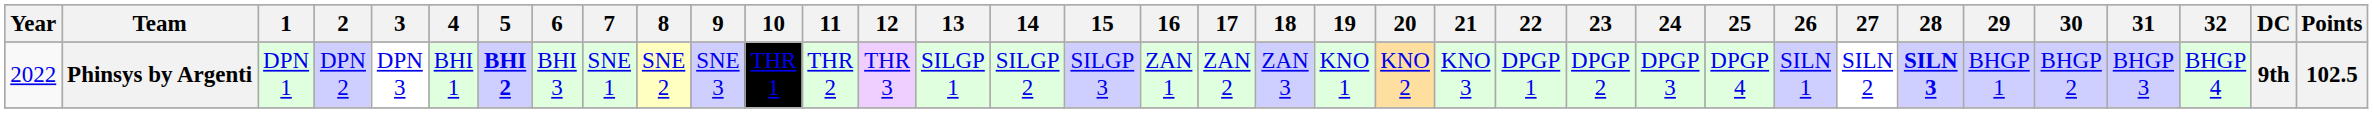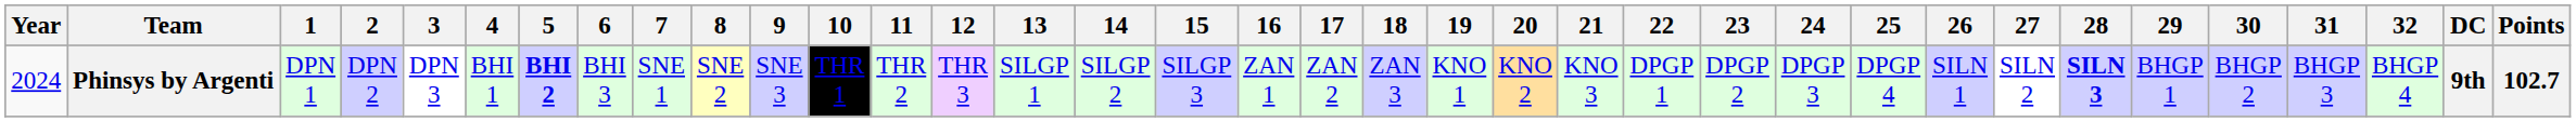 <table class="wikitable" style="text-align:center; font-size:85%">
 <tr>
 <th>Year</th>
 <th>Team</th>
 <th>1</th>
 <th>2</th>
 <th>3</th>
 <th>4</th>
 <th>5</th>
 <th>6</th>
 <th>7</th>
 <th>8</th>
 <th>9</th>
 <th>10</th>
 <th>11</th>
 <th>12</th>
 <th>13</th>
 <th>14</th>
 <th>15</th>
 <th>16</th>
 <th>17</th>
 <th>18</th>
 <th>19</th>
 <th>20</th>
 <th>21</th>
 <th>22</th>
 <th>23</th>
 <th>24</th>
 <th>25</th>
 <th>26</th>
 <th>27</th>
 <th>28</th>
 <th>29</th>
 <th>30</th>
 <th>31</th>
 <th>32</th>
 <th>DC</th>
 <th>Points</th>
 </tr>
 <tr>
-<td><a href='#'>2022</a></td>
+<td><a href='#'>2024</a></td>
 <th nowrap>Phinsys by Argenti</th>
 <td style="background:#DFFFDF;"><a href='#'>DPN<br>1</a><br></td>
 <td style="background:#CFCFFF;"><a href='#'>DPN<br>2</a><br></td>
 <td style="background:#FFFFFF;"><a href='#'>DPN<br>3</a><br></td>
 <td style="background:#DFFFDF;"><a href='#'>BHI<br>1</a><br></td>
 <td style="background:#CFCFFF;"><strong><a href='#'>BHI<br>2</a><br></strong></td>
 <td style="background:#DFFFDF;"><a href='#'>BHI<br>3</a><br></td>
 <td style="background:#DFFFDF;"><a href='#'>SNE<br>1</a><br></td>
 <td style="background:#FFFFBF;"><a href='#'>SNE<br>2</a><br></td>
 <td style="background:#CFCFFF;"><a href='#'>SNE<br>3</a><br></td>
 <td style="background:#000000; color:#ffffff"><a href='#'>THR<br>1</a><br></td>
 <td style="background:#DFFFDF;"><a href='#'>THR<br>2</a><br></td>
 <td style="background:#EFCFFF;"><a href='#'>THR<br>3</a><br></td>
 <td style="background:#DFFFDF;"><a href='#'>SILGP<br>1</a><br></td>
 <td style="background:#DFFFDF;"><a href='#'>SILGP<br>2</a><br></td>
 <td style="background:#CFCFFF;"><a href='#'>SILGP<br>3</a><br></td>
 <td style="background:#DFFFDF;"><a href='#'>ZAN<br>1</a><br></td>
 <td style="background:#DFFFDF;"><a href='#'>ZAN<br>2</a><br></td>
 <td style="background:#CFCFFF;"><a href='#'>ZAN<br>3</a><br></td>
 <td style="background:#DFFFDF;"><a href='#'>KNO<br>1</a><br></td>
 <td style="background:#FFDF9F;"><a href='#'>KNO<br>2</a><br></td>
 <td style="background:#DFFFDF;"><a href='#'>KNO<br>3</a><br></td>
 <td style="background:#DFFFDF;"><a href='#'>DPGP<br>1</a><br></td>
 <td style="background:#DFFFDF;"><a href='#'>DPGP<br>2</a><br></td>
 <td style="background:#DFFFDF;"><a href='#'>DPGP<br>3</a><br></td>
 <td style="background:#DFFFDF;"><a href='#'>DPGP<br>4</a><br></td>
 <td style="background:#CFCFFF;"><a href='#'>SILN<br>1</a><br></td>
 <td style="background:#FFFFFF;"><a href='#'>SILN<br>2</a><br></td>
 <td style="background:#CFCFFF;"><strong><a href='#'>SILN<br>3</a><br></strong></td>
 <td style="background:#CFCFFF;"><a href='#'>BHGP<br>1</a><br></td>
 <td style="background:#CFCFFF;"><a href='#'>BHGP<br>2</a><br></td>
 <td style="background:#CFCFFF;"><a href='#'>BHGP<br>3</a><br></td>
 <td style="background:#DFFFDF;"><a href='#'>BHGP<br>4</a><br></td>
 <th>9th</th>
-<th>102.5</th>
+<th>102.7</th>
 </tr>
 </table>
